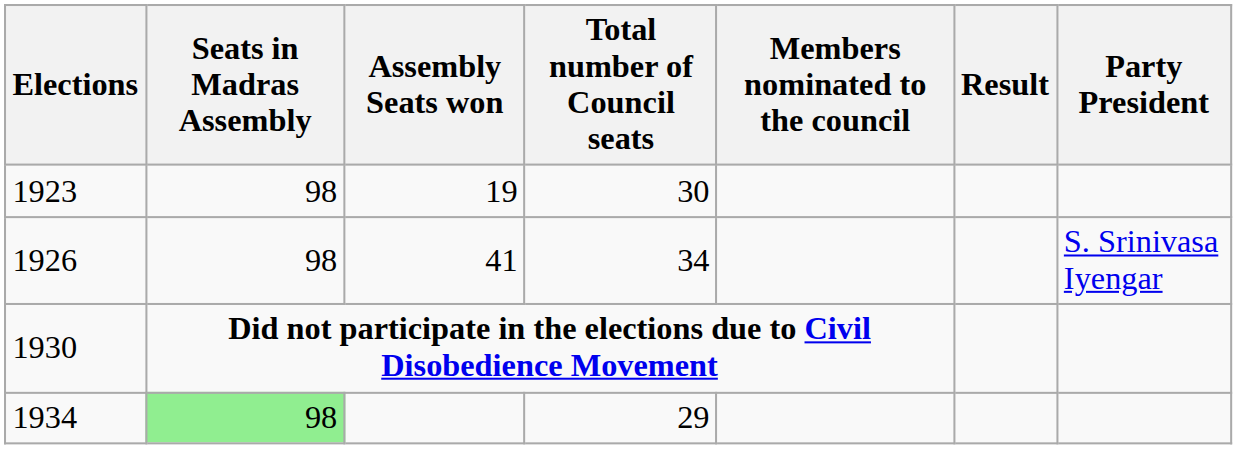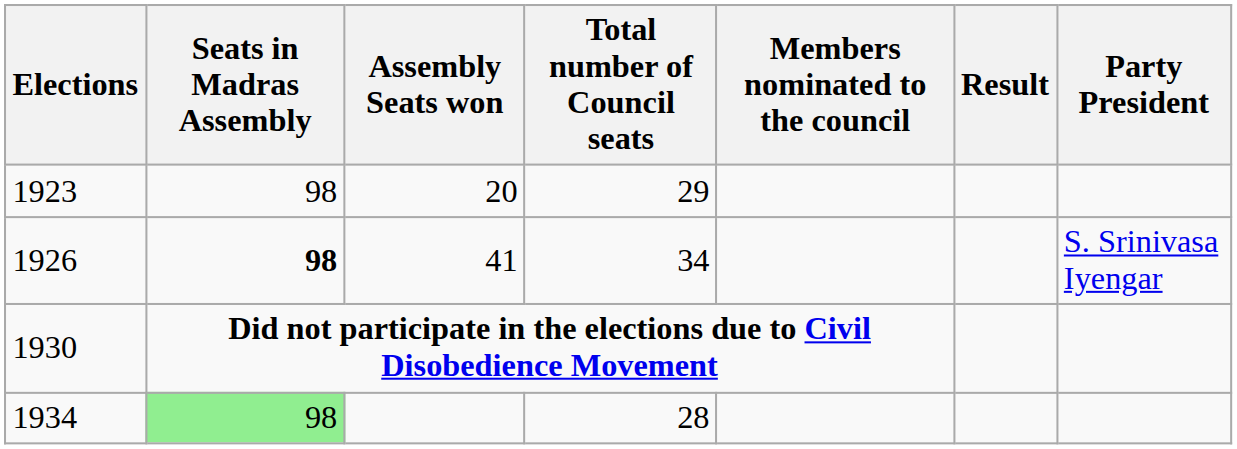 <table class="wikitable">
 <tr>
 <th>Elections</th>
 <th>Seats in Madras Assembly</th>
 <th>Assembly Seats won</th>
 <th>Total number of Council seats</th>
 <th>Members nominated to the council</th>
 <th>Result</th>
 <th>Party President</th>
 </tr>
 <tr>
 <td>1923</td>
 <td align="right">98</td>
-<td align="right">19</td>
-<td align="right">30</td>
+<td align="right">20</td>
+<td align="right">29</td>
 <td align="right"></td>
 <td align="right"></td>
 <td></td>
 </tr>
 <tr>
 <td>1926</td>
-<td align="right">98</td>
+<td align="right"><strong>98</strong></td>
 <td align="right">41</td>
 <td align="right">34</td>
 <td align="right"></td>
 <td align="right"></td>
 <td><a href='#'>S. Srinivasa Iyengar</a></td>
 </tr>
 <tr>
 <td>1930</td>
 <td colspan="4" align="center"><strong>Did not participate in the elections due to <a href='#'>Civil Disobedience Movement</a></strong></td>
 <td align="right"></td>
 <td></td>
 </tr>
 <tr>
 <td>1934</td>
 <td align="right" style="background: lightgreen;">98</td>
 <td align="right"></td>
-<td align="right">29</td>
+<td align="right">28</td>
 <td align="right"></td>
 <td align="right"></td>
 <td></td>
 </tr>
 </table>
